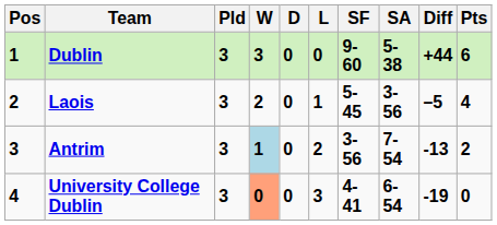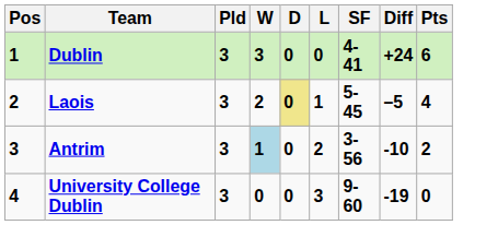 <table class="wikitable" style="text-align: centre;">
 <tr>
 <th width=20>Pos</th>
 <th width=150>Team</th>
 <th width=20>Pld</th>
 <th width=20>W</th>
 <th width=20>D</th>
 <th width=20>L</th>
 <th width=30>SF</th>
-<th width=30>SA</th>
 <th width=20>Diff</th>
 <th width=20>Pts</th>
 </tr>
 <tr style="background:#D0F0C0;">
 <td><strong>1</strong></td>
 <td align=left><strong>  <a href='#'>Dublin</a> </strong></td>
 <td><strong>3</strong></td>
 <td><strong>3</strong></td>
 <td><strong>0</strong></td>
 <td><strong>0</strong></td>
-<td><strong>9-60</strong></td>
-<td><strong>5-38</strong></td>
-<td><strong>+44</strong></td>
+<td><strong>4-41</strong></td>
+<td><strong>+24</strong></td>
 <td><strong>6</strong></td>
 </tr>
 <tr>
 <td><strong>2</strong></td>
 <td align=left><strong>  <a href='#'>Laois</a> </strong></td>
 <td><strong>3</strong></td>
 <td><strong>2</strong></td>
-<td><strong>0</strong></td>
+<td style="background: khaki;"><strong>0</strong></td>
 <td><strong>1</strong></td>
 <td><strong>5-45</strong></td>
-<td><strong>3-56</strong></td>
 <td><strong>–5</strong></td>
 <td><strong>4</strong></td>
 </tr>
 <tr>
 <td><strong>3</strong></td>
 <td align=left><strong> <a href='#'>Antrim</a> </strong></td>
 <td><strong>3</strong></td>
 <td style="background: lightblue;"><strong>1</strong></td>
 <td><strong>0</strong></td>
 <td><strong>2</strong></td>
 <td><strong>3-56</strong></td>
-<td><strong>7-54</strong></td>
-<td><strong>-13</strong></td>
+<td><strong>-10</strong></td>
 <td><strong>2</strong></td>
 </tr>
 <tr>
 <td><strong>4</strong></td>
 <td align=left><strong> <a href='#'>University College Dublin</a></strong></td>
 <td><strong>3</strong></td>
-<td style="background: lightsalmon;"><strong>0</strong></td>
+<td><strong>0</strong></td>
 <td><strong>0</strong></td>
 <td><strong>3</strong></td>
-<td><strong>4-41</strong></td>
-<td><strong>6-54</strong></td>
+<td><strong>9-60</strong></td>
 <td><strong>-19</strong></td>
 <td><strong>0</strong></td>
 </tr>
 </table>
